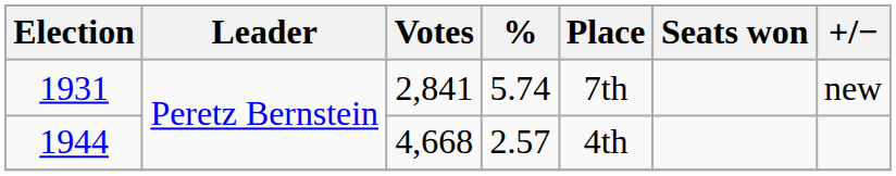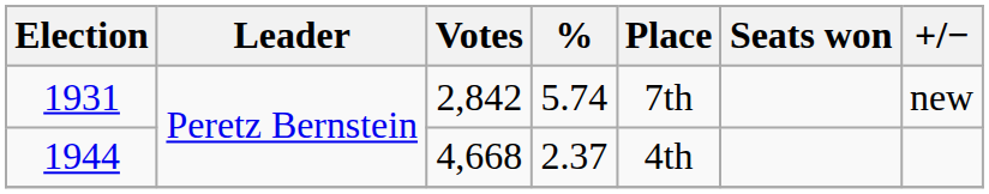 <table class=wikitable style=text-align:center>
 <tr>
 <th>Election</th>
 <th>Leader</th>
 <th>Votes</th>
 <th>%</th>
 <th>Place</th>
 <th>Seats won</th>
 <th>+/−</th>
 </tr>
 <tr>
 <td><a href='#'>1931</a></td>
 <td rowspan=2><a href='#'>Peretz Bernstein</a></td>
-<td>2,841</td>
+<td>2,842</td>
 <td>5.74</td>
 <td>7th</td>
 <td></td>
 <td>new</td>
 </tr>
 <tr>
 <td><a href='#'>1944</a></td>
 <td>4,668</td>
-<td>2.57</td>
+<td>2.37</td>
 <td>4th</td>
 <td></td>
 <td></td>
 </tr>
 <tr>
 </tr>
 </table>
